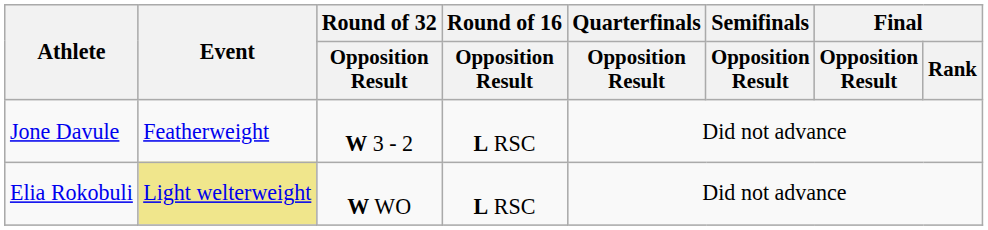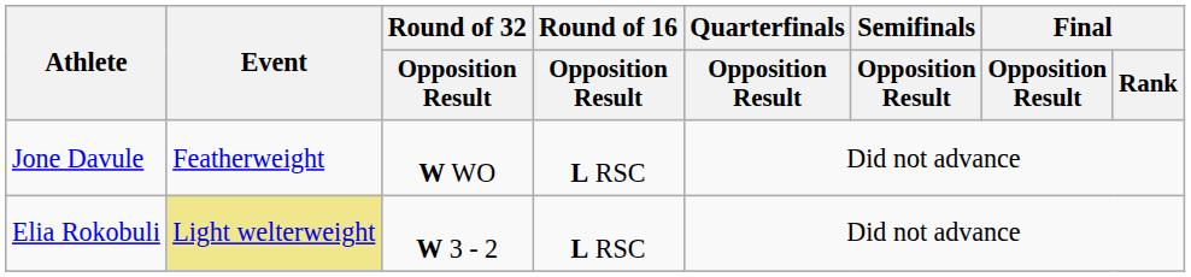 <table class="wikitable" style="font-size:90%; text-align:center">
 <tr>
 <th rowspan=2>Athlete</th>
 <th rowspan=2>Event</th>
 <th>Round of 32</th>
 <th>Round of 16</th>
 <th>Quarterfinals</th>
 <th>Semifinals</th>
 <th colspan=2>Final</th>
 </tr>
 <tr style="font-size:95%">
 <th>Opposition<br>Result</th>
 <th>Opposition<br>Result</th>
 <th>Opposition<br>Result</th>
 <th>Opposition<br>Result</th>
 <th>Opposition<br>Result</th>
 <th>Rank</th>
 </tr>
 <tr>
 <td align=left><a href='#'>Jone Davule</a></td>
 <td align=left><a href='#'>Featherweight</a></td>
-<td><br><strong>W</strong> 3 - 2</td>
+<td><br><strong>W</strong> WO</td>
 <td><br><strong>L</strong> RSC</td>
 <td colspan=4>Did not advance</td>
 </tr>
 <tr>
 <td align=left><a href='#'>Elia Rokobuli</a></td>
 <td align=left style="background: khaki;"><a href='#'>Light welterweight</a></td>
-<td><br><strong>W</strong> WO</td>
+<td><br><strong>W</strong> 3 - 2</td>
 <td><br><strong>L</strong> RSC</td>
 <td colspan=4>Did not advance</td>
 </tr>
 </table>
